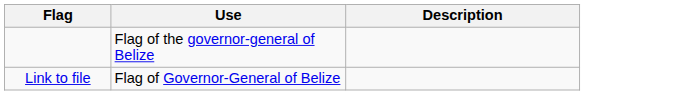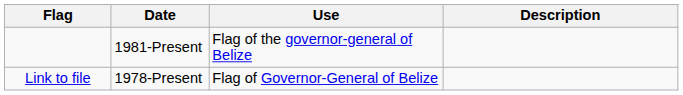 <table class="wikitable">
 <tr>
 <th style="width:110px;">Flag</th>
+<th style="width:100px;">Date</th>
 <th style="width:250px;">Use</th>
 <th style="width:250px;">Description</th>
 </tr>
 <tr>
 <td></td>
+<td>1981-Present</td>
 <td>Flag of the <a href='#'>governor-general of Belize</a></td>
 <td></td>
 </tr>
 <tr>
 <td style="text-align:center;"><a href='#'>Link to file</a></td>
+<td>1978-Present</td>
 <td>Flag of <a href='#'>Governor-General of Belize</a></td>
 <td></td>
 </tr>
 </table>
